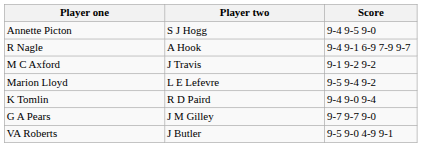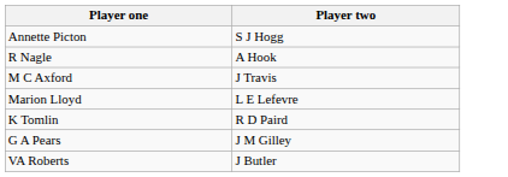 <table class="wikitable">
 <tr>
 <th width=270>Player one</th>
 <th width=270>Player two</th>
-<th width=150>Score</th>
 </tr>
 <tr>
 <td>Annette Picton</td>
 <td>S J Hogg</td>
-<td>9-4 9-5 9-0</td>
 </tr>
 <tr>
 <td>R Nagle</td>
 <td>A Hook</td>
-<td>9-4 9-1 6-9 7-9 9-7</td>
 </tr>
 <tr>
 <td>M C Axford</td>
 <td>J Travis</td>
-<td>9-1 9-2 9-2</td>
 </tr>
 <tr>
 <td>Marion Lloyd</td>
 <td>L E Lefevre</td>
-<td>9-5 9-4 9-2</td>
 </tr>
 <tr>
 <td>K Tomlin</td>
 <td>R D Paird</td>
-<td>9-4 9-0 9-4</td>
 </tr>
 <tr>
 <td>G A Pears</td>
 <td>J M Gilley</td>
-<td>9-7 9-7 9-0</td>
 </tr>
 <tr>
 <td>VA Roberts</td>
 <td>J Butler</td>
-<td>9-5 9-0 4-9 9-1</td>
 </tr>
 </table>
